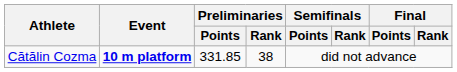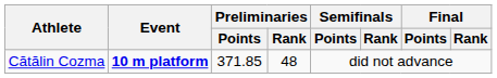 <table class=wikitable style="font-size:90%;">
 <tr>
 <th rowspan="2">Athlete</th>
 <th rowspan="2">Event</th>
 <th colspan="2">Preliminaries</th>
 <th colspan="2">Semifinals</th>
 <th colspan="2">Final</th>
 </tr>
 <tr style="font-size:95%">
 <th>Points</th>
 <th>Rank</th>
 <th>Points</th>
 <th>Rank</th>
 <th>Points</th>
 <th>Rank</th>
 </tr>
 <tr align=center>
 <td align=left><a href='#'>Cătălin Cozma</a></td>
 <td align=left><strong><a href='#'>10 m platform</a></strong></td>
-<td>331.85</td>
-<td>38</td>
+<td>371.85</td>
+<td>48</td>
 <td colspan=4>did not advance</td>
 </tr>
 </table>
